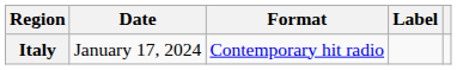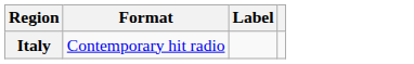 <table class="wikitable plainrowheaders">
 <tr>
 <th scope="col">Region</th>
-<th scope="col">Date</th>
 <th scope="col">Format</th>
 <th scope="col">Label</th>
 <th scope="col"></th>
 </tr>
 <tr>
 <th scope="row">Italy</th>
-<td>January 17, 2024</td>
 <td><a href='#'>Contemporary hit radio</a></td>
 <td></td>
 <td></td>
 </tr>
 </table>
